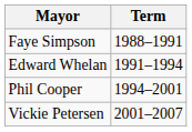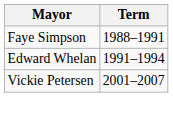 <table class="wikitable">
 <tr>
 <th>Mayor</th>
 <th>Term</th>
 </tr>
 <tr>
 <td>Faye Simpson</td>
 <td>1988–1991</td>
 </tr>
 <tr>
 <td>Edward Whelan</td>
 <td>1991–1994</td>
 </tr>
 <tr>
-<td>Phil Cooper</td>
-<td>1994–2001</td>
-</tr>
-<tr>
 <td>Vickie Petersen</td>
 <td>2001–2007</td>
 </tr>
 </table>
